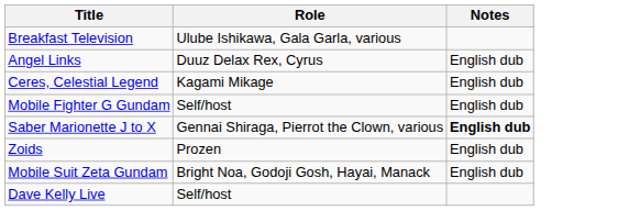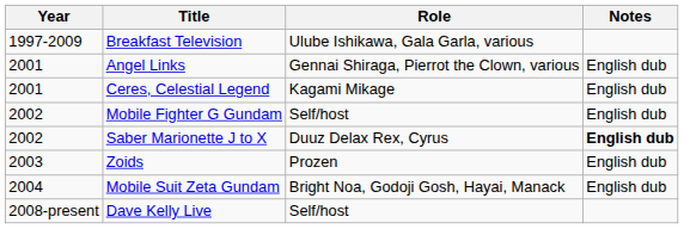 <table class="wikitable sortable mw-collapsible">
 <tr>
+<th>Year</th>
 <th>Title</th>
 <th>Role</th>
 <th>Notes</th>
 </tr>
 <tr>
+<td>1997-2009</td>
 <td><a href='#'>Breakfast Television</a></td>
 <td>Ulube Ishikawa, Gala Garla, various</td>
 <td></td>
 </tr>
 <tr>
+<td>2001</td>
 <td><a href='#'>Angel Links</a></td>
-<td>Duuz Delax Rex, Cyrus</td>
+<td>Gennai Shiraga, Pierrot the Clown, various</td>
 <td>English dub</td>
 </tr>
 <tr>
+<td>2001</td>
 <td><a href='#'>Ceres, Celestial Legend</a></td>
 <td>Kagami Mikage</td>
 <td>English dub</td>
 </tr>
 <tr>
+<td>2002</td>
 <td><a href='#'>Mobile Fighter G Gundam</a></td>
 <td>Self/host</td>
 <td>English dub</td>
 </tr>
 <tr>
+<td>2002</td>
 <td><a href='#'>Saber Marionette J to X</a></td>
-<td>Gennai Shiraga, Pierrot the Clown, various</td>
+<td>Duuz Delax Rex, Cyrus</td>
 <td><strong>English dub</strong></td>
 </tr>
 <tr>
+<td>2003</td>
 <td><a href='#'>Zoids</a></td>
 <td>Prozen</td>
 <td>English dub</td>
 </tr>
 <tr>
+<td>2004</td>
 <td><a href='#'>Mobile Suit Zeta Gundam</a></td>
 <td>Bright Noa, Godoji Gosh, Hayai, Manack</td>
 <td>English dub</td>
 </tr>
 <tr>
+<td>2008-present</td>
 <td><a href='#'>Dave Kelly Live</a></td>
 <td>Self/host</td>
 <td></td>
 </tr>
 </table>
